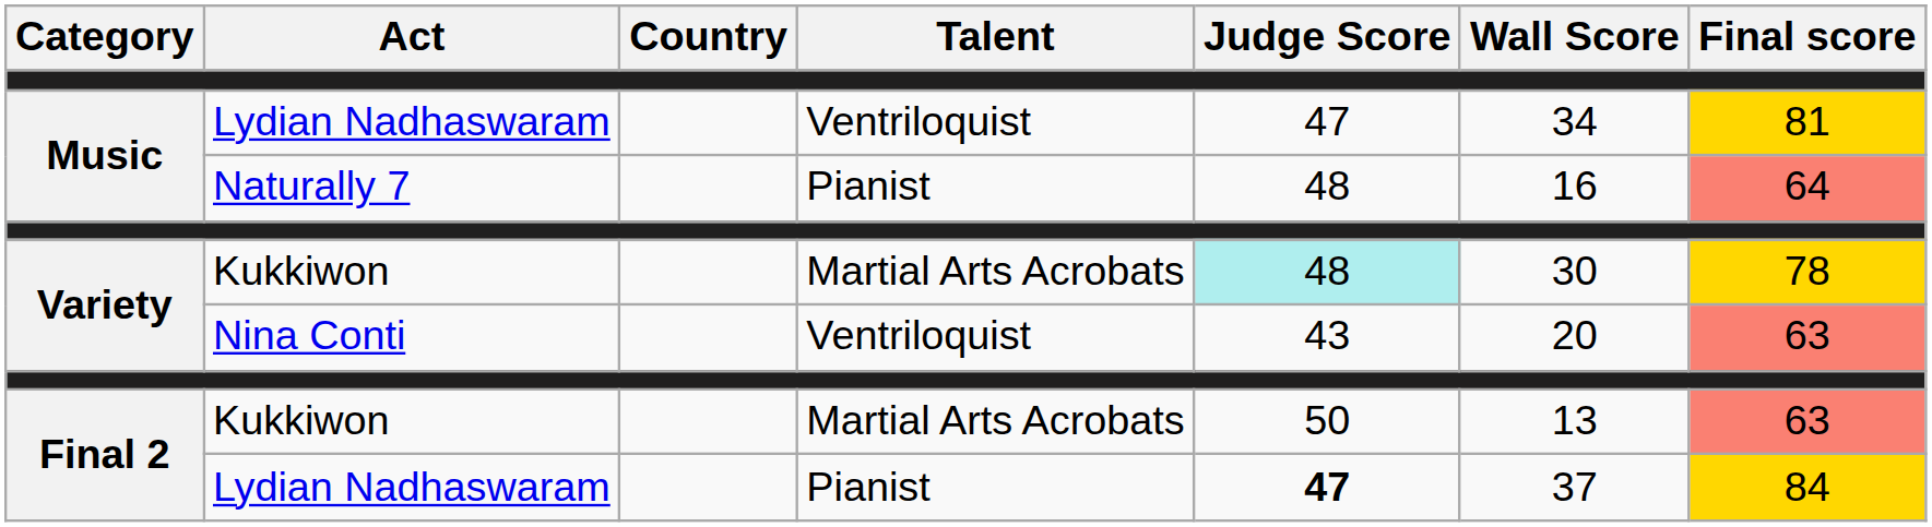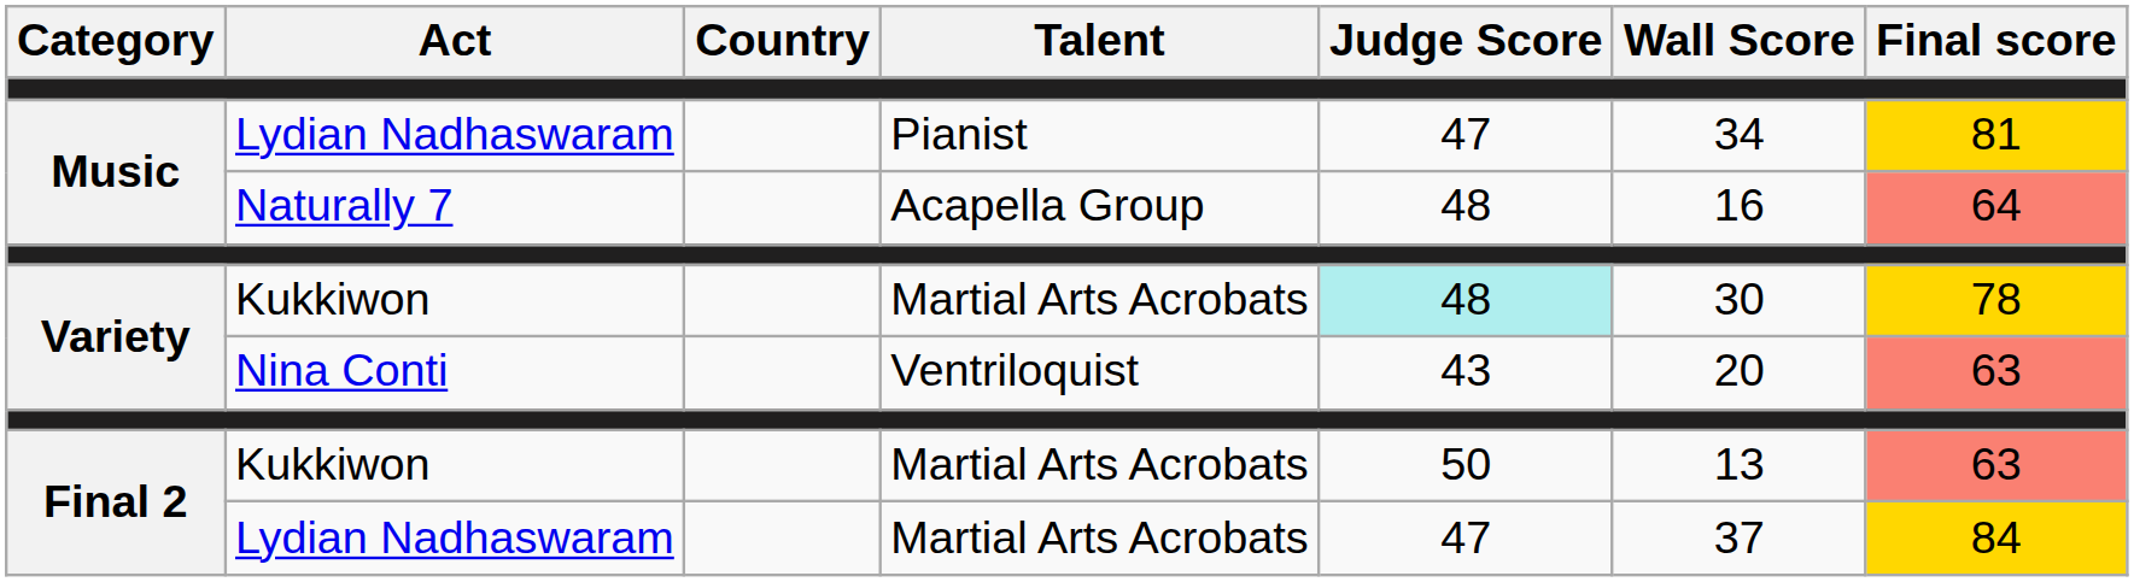 <table class="wikitable">
 <tr>
 <th>Category</th>
 <th>Act</th>
 <th>Country</th>
 <th>Talent</th>
 <th>Judge Score</th>
 <th>Wall Score</th>
 <th>Final score</th>
 </tr>
 <tr>
 <td colspan="10" style="background:#201f1f;"></td>
 </tr>
 <tr>
 <th rowspan=2>Music</th>
 <td><a href='#'>Lydian Nadhaswaram</a></td>
 <td></td>
-<td>Ventriloquist</td>
+<td>Pianist</td>
 <td align="center">47</td>
 <td align="center">34</td>
 <td align="center" bgcolor="Gold">81</td>
 </tr>
 <tr>
 <td><a href='#'>Naturally 7</a></td>
 <td></td>
-<td>Pianist</td>
+<td>Acapella Group</td>
 <td align="center">48</td>
 <td align="center">16</td>
 <td align="center" bgcolor="Salmon">64</td>
 </tr>
 <tr>
 <td colspan="10" style="background:#201f1f;"></td>
 </tr>
 <tr>
 <th rowspan=2>Variety</th>
 <td>Kukkiwon</td>
 <td></td>
 <td>Martial Arts Acrobats</td>
 <td align="center" style="background: paleturquoise;">48</td>
 <td align="center">30</td>
 <td align="center" bgcolor="Gold">78</td>
 </tr>
 <tr>
 <td><a href='#'>Nina Conti</a></td>
 <td></td>
 <td>Ventriloquist</td>
 <td align="center">43</td>
 <td align="center">20</td>
 <td align="center" bgcolor="Salmon">63</td>
 </tr>
 <tr>
 <td colspan="10" style="background:#201f1f;"></td>
 </tr>
 <tr>
 <th rowspan=2>Final 2</th>
 <td>Kukkiwon</td>
 <td></td>
 <td>Martial Arts Acrobats</td>
 <td align="center">50</td>
 <td align="center">13</td>
 <td align="center" bgcolor="Salmon">63</td>
 </tr>
 <tr>
 <td><a href='#'>Lydian Nadhaswaram</a></td>
 <td></td>
-<td>Pianist</td>
-<td align="center"><strong>47</strong></td>
+<td>Martial Arts Acrobats</td>
+<td align="center">47</td>
 <td align="center">37</td>
 <td align="center" bgcolor="Gold">84</td>
 </tr>
 </table>
